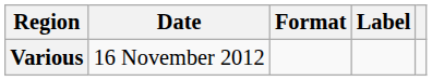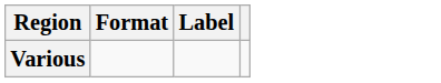 <table class="wikitable plainrowheaders">
 <tr>
 <th scope="col">Region</th>
-<th scope="col">Date</th>
 <th scope="col">Format</th>
 <th scope="col">Label</th>
 <th scope="col"></th>
 </tr>
 <tr>
 <th scope="row">Various</th>
-<td rowspan="1">16 November 2012</td>
 <td rowspan="1"></td>
 <td rowspan="1"></td>
 <td align="center"></td>
 </tr>
 </table>
